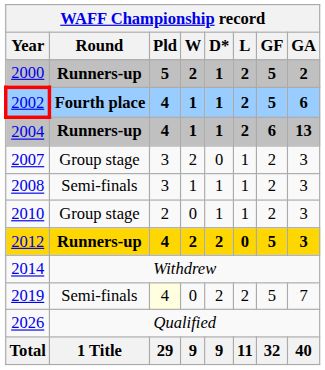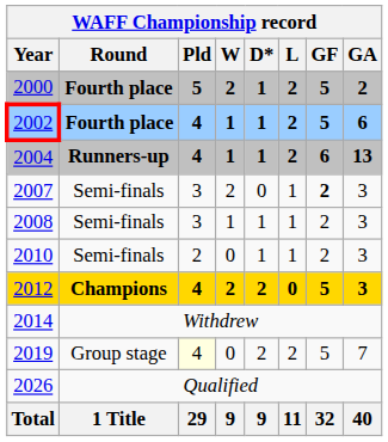 <table class="wikitable" style="text-align: center;font-size:90%;">
 <tr>
 <th colspan=9><a href='#'>WAFF Championship</a> record</th>
 </tr>
 <tr>
 <th>Year</th>
 <th>Round</th>
 <th>Pld</th>
 <th>W</th>
 <th>D*</th>
 <th>L</th>
 <th>GF</th>
 <th>GA</th>
 </tr>
 <tr bgcolor=silver>
 <td> <a href='#'>2000</a></td>
-<td><strong>Runners-up</strong></td>
+<td><strong>Fourth place</strong></td>
 <td><strong>5</strong></td>
 <td><strong>2</strong></td>
 <td><strong>1</strong></td>
 <td><strong>2</strong></td>
 <td><strong>5</strong></td>
 <td><strong>2</strong></td>
 </tr>
 <tr style="background:#9acdff;">
 <td style="border: 3px solid red"> <a href='#'>2002</a></td>
 <td><strong>Fourth place</strong></td>
 <td><strong>4</strong></td>
 <td><strong>1</strong></td>
 <td><strong>1</strong></td>
 <td><strong>2</strong></td>
 <td><strong>5</strong></td>
 <td><strong>6</strong></td>
 </tr>
 <tr bgcolor=silver>
 <td> <a href='#'>2004</a></td>
 <td><strong>Runners-up</strong></td>
 <td><strong>4</strong></td>
 <td><strong>1</strong></td>
 <td><strong>1</strong></td>
 <td><strong>2</strong></td>
 <td><strong>6</strong></td>
 <td><strong>13</strong></td>
 </tr>
 <tr>
 <td> <a href='#'>2007</a></td>
-<td>Group stage</td>
+<td>Semi-finals</td>
 <td>3</td>
 <td>2</td>
 <td>0</td>
 <td>1</td>
-<td>2</td>
+<td><strong>2</strong></td>
 <td>3</td>
 </tr>
 <tr>
 <td> <a href='#'>2008</a></td>
 <td>Semi-finals</td>
 <td>3</td>
 <td>1</td>
 <td>1</td>
 <td>1</td>
 <td>2</td>
 <td>3</td>
 </tr>
 <tr>
 <td> <a href='#'>2010</a></td>
-<td>Group stage</td>
+<td>Semi-finals</td>
 <td>2</td>
 <td>0</td>
 <td>1</td>
 <td>1</td>
 <td>2</td>
 <td>3</td>
 </tr>
 <tr bgcolor=gold>
 <td> <a href='#'>2012</a></td>
-<td><strong>Runners-up</strong></td>
+<td><strong>Champions</strong></td>
 <td><strong>4</strong></td>
 <td><strong>2</strong></td>
 <td><strong>2</strong></td>
 <td><strong>0</strong></td>
 <td><strong>5</strong></td>
 <td><strong>3</strong></td>
 </tr>
 <tr>
 <td> <a href='#'>2014</a></td>
 <td colspan=7><em>Withdrew</em></td>
 </tr>
 <tr>
 <td> <a href='#'>2019</a></td>
-<td>Semi-finals</td>
+<td>Group stage</td>
 <td style="background: lightyellow;">4</td>
 <td>0</td>
 <td>2</td>
 <td>2</td>
 <td>5</td>
 <td>7</td>
 </tr>
 <tr>
 <td> <a href='#'>2026</a></td>
 <td colspan=7><em>Qualified</em></td>
 </tr>
 <tr>
 <th><strong>Total</strong></th>
 <th><strong>1 Title</strong></th>
 <th><strong>29</strong></th>
 <th><strong>9</strong></th>
 <th><strong>9</strong></th>
 <th><strong>11</strong></th>
 <th><strong>32</strong></th>
 <th><strong>40</strong></th>
 </tr>
 </table>
